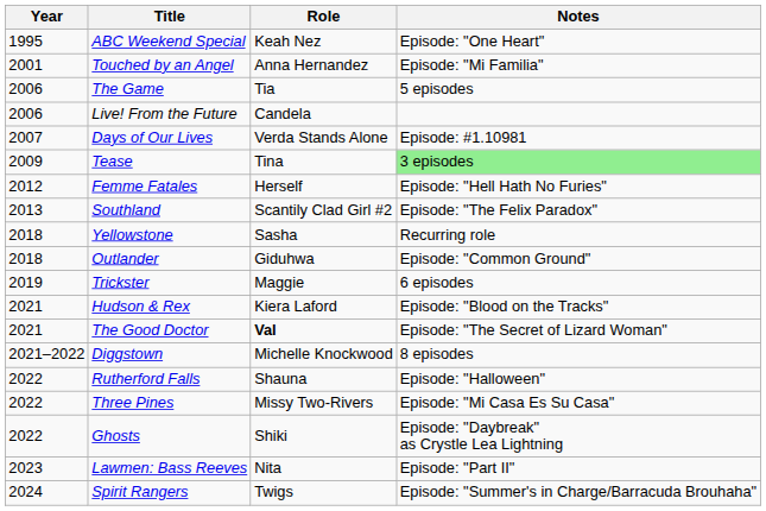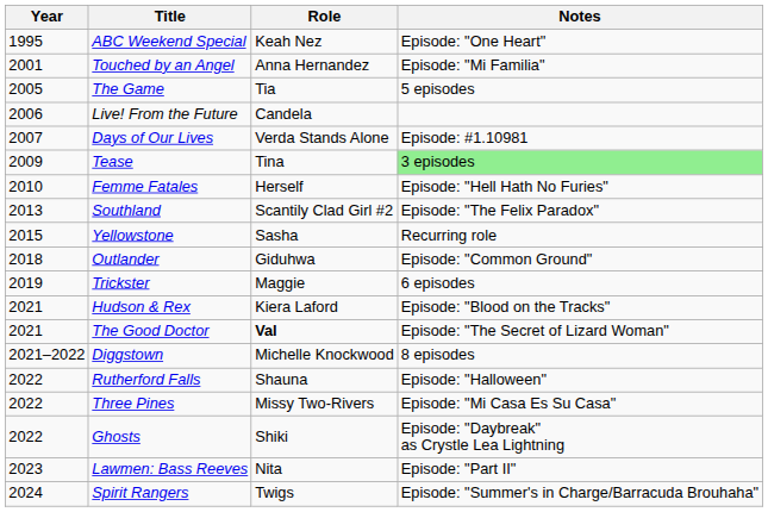 <table class="wikitable sortable">
 <tr>
 <th>Year</th>
 <th>Title</th>
 <th>Role</th>
 <th class="unsortable">Notes</th>
 </tr>
 <tr>
 <td>1995</td>
 <td><em><a href='#'>ABC Weekend Special</a></em></td>
 <td>Keah Nez</td>
 <td>Episode: "One Heart"</td>
 </tr>
 <tr>
 <td>2001</td>
 <td><em><a href='#'>Touched by an Angel</a></em></td>
 <td>Anna Hernandez</td>
 <td>Episode: "Mi Familia"</td>
 </tr>
 <tr>
-<td>2006</td>
+<td>2005</td>
 <td data-sort-value="Game, The"><em><a href='#'>The Game</a></em></td>
 <td>Tia</td>
 <td>5 episodes</td>
 </tr>
 <tr>
 <td>2006</td>
 <td><em>Live! From the Future</em></td>
 <td>Candela</td>
 <td></td>
 </tr>
 <tr>
 <td>2007</td>
 <td><em><a href='#'>Days of Our Lives</a></em></td>
 <td>Verda Stands Alone</td>
 <td>Episode: #1.10981</td>
 </tr>
 <tr>
 <td>2009</td>
 <td><em><a href='#'>Tease</a></em></td>
 <td>Tina</td>
 <td style="background: lightgreen;">3 episodes</td>
 </tr>
 <tr>
-<td>2012</td>
+<td>2010</td>
 <td><em><a href='#'>Femme Fatales</a></em></td>
 <td>Herself</td>
 <td>Episode: "Hell Hath No Furies"</td>
 </tr>
 <tr>
 <td>2013</td>
 <td><em><a href='#'>Southland</a></em></td>
 <td>Scantily Clad Girl #2</td>
 <td>Episode: "The Felix Paradox"</td>
 </tr>
 <tr>
-<td>2018</td>
+<td>2015</td>
 <td><em><a href='#'>Yellowstone</a></em></td>
 <td>Sasha</td>
 <td>Recurring role</td>
 </tr>
 <tr>
 <td>2018</td>
 <td><em><a href='#'>Outlander</a></em></td>
 <td>Giduhwa</td>
 <td>Episode: "Common Ground"</td>
 </tr>
 <tr>
 <td>2019</td>
 <td><em><a href='#'>Trickster</a></em></td>
 <td>Maggie</td>
 <td>6 episodes</td>
 </tr>
 <tr>
 <td>2021</td>
 <td><em><a href='#'>Hudson & Rex</a></em></td>
 <td>Kiera Laford</td>
 <td>Episode: "Blood on the Tracks"</td>
 </tr>
 <tr>
 <td>2021</td>
 <td data-sort-value="Good Doctor, The"><em><a href='#'>The Good Doctor</a></em></td>
 <td><strong>Val</strong></td>
 <td>Episode: "The Secret of Lizard Woman"</td>
 </tr>
 <tr>
 <td>2021–2022</td>
 <td><em><a href='#'>Diggstown</a></em></td>
 <td>Michelle Knockwood</td>
 <td>8 episodes</td>
 </tr>
 <tr>
 <td>2022</td>
 <td><em><a href='#'>Rutherford Falls</a></em></td>
 <td>Shauna</td>
 <td>Episode: "Halloween"</td>
 </tr>
 <tr>
 <td>2022</td>
 <td><em><a href='#'>Three Pines</a></em></td>
 <td>Missy Two-Rivers</td>
 <td>Episode: "Mi Casa Es Su Casa"</td>
 </tr>
 <tr>
 <td>2022</td>
 <td><em><a href='#'>Ghosts</a></em></td>
 <td>Shiki</td>
 <td>Episode: "Daybreak"<br>as Crystle Lea Lightning</td>
 </tr>
 <tr>
 <td>2023</td>
 <td><em><a href='#'>Lawmen: Bass Reeves</a></em></td>
 <td>Nita</td>
 <td>Episode: "Part II"</td>
 </tr>
 <tr>
 <td>2024</td>
 <td><em><a href='#'>Spirit Rangers</a></em></td>
 <td>Twigs</td>
 <td>Episode: "Summer's in Charge/Barracuda Brouhaha"</td>
 </tr>
 </table>
